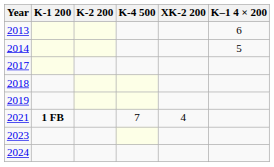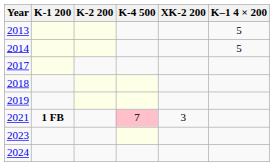 <table class="wikitable" style="text-align:center;">
 <tr>
 <th>Year</th>
 <th>K-1 200</th>
 <th>K-2 200</th>
 <th>K-4 500</th>
 <th>XK-2 200</th>
 <th>K–1 4 × 200</th>
 </tr>
 <tr>
 <td><a href='#'>2013</a></td>
 <td style="background:#fdffe7"></td>
 <td style="background:#fdffe7"></td>
 <td></td>
 <td></td>
-<td>6</td>
+<td>5</td>
 </tr>
 <tr>
 <td><a href='#'>2014</a></td>
 <td style="background:#fdffe7"></td>
 <td style="background:#fdffe7"></td>
 <td></td>
 <td></td>
 <td>5</td>
 </tr>
 <tr>
 <td><a href='#'>2017</a></td>
 <td style="background:#fdffe7"></td>
 <td></td>
 <td></td>
 <td></td>
 <td></td>
 </tr>
 <tr>
 <td><a href='#'>2018</a></td>
 <td></td>
 <td style="background:#fdffe7"></td>
 <td style="background:#fdffe7"></td>
 <td></td>
 <td></td>
 </tr>
 <tr>
 <td><a href='#'>2019</a></td>
 <td></td>
 <td style="background:#fdffe7"></td>
 <td style="background:#fdffe7"></td>
 <td></td>
 <td></td>
 </tr>
 <tr>
 <td><a href='#'>2021</a></td>
 <td><strong>1 FB</strong></td>
 <td></td>
-<td>7</td>
-<td>4</td>
+<td style="background: pink;">7</td>
+<td>3</td>
 <td></td>
 </tr>
 <tr>
 <td><a href='#'>2023</a></td>
 <td></td>
 <td></td>
 <td style="background:#fdffe7"></td>
 <td></td>
 <td></td>
 </tr>
 <tr>
 <td><a href='#'>2024</a></td>
 <td></td>
 <td></td>
 <td></td>
 <td></td>
 <td></td>
 </tr>
 </table>
